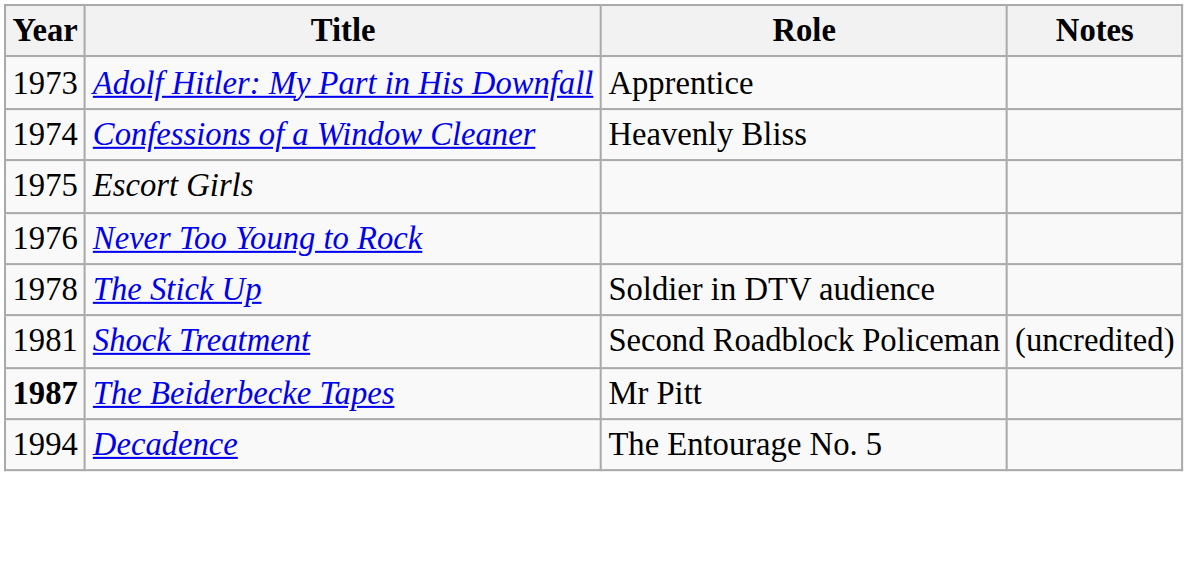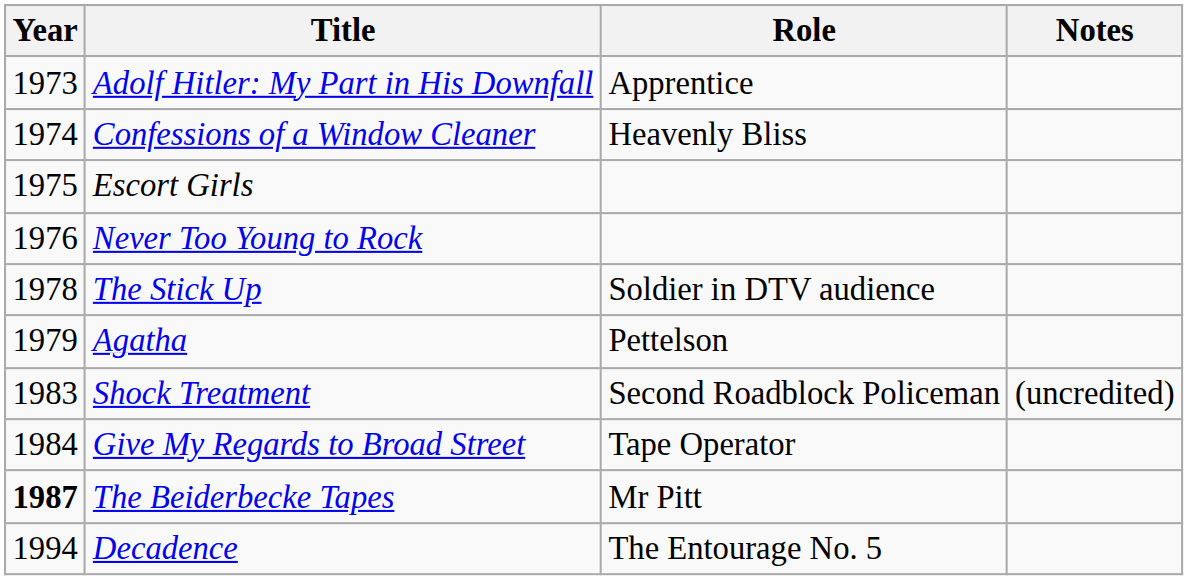 <table class="wikitable">
 <tr>
 <th>Year</th>
 <th>Title</th>
 <th>Role</th>
 <th>Notes</th>
 </tr>
 <tr>
 <td>1973</td>
 <td><em><a href='#'>Adolf Hitler: My Part in His Downfall</a></em></td>
 <td>Apprentice</td>
 <td></td>
 </tr>
 <tr>
 <td>1974</td>
 <td><em><a href='#'>Confessions of a Window Cleaner</a></em></td>
 <td>Heavenly Bliss</td>
 <td></td>
 </tr>
 <tr>
 <td>1975</td>
 <td><em>Escort Girls</em></td>
 <td></td>
 <td></td>
 </tr>
 <tr>
 <td>1976</td>
 <td><em><a href='#'>Never Too Young to Rock</a></em></td>
 <td></td>
 <td></td>
 </tr>
 <tr>
 <td>1978</td>
 <td><em><a href='#'>The Stick Up</a></em></td>
 <td>Soldier in DTV audience</td>
 <td></td>
 </tr>
 <tr>
-<td>1981</td>
+<td>1979</td>
+<td><em><a href='#'>Agatha</a></em></td>
+<td>Pettelson</td>
+<td></td>
+</tr>
+<tr>
+<td>1983</td>
 <td><em><a href='#'>Shock Treatment</a></em></td>
 <td>Second Roadblock Policeman</td>
 <td>(uncredited)</td>
+</tr>
+<tr>
+<td>1984</td>
+<td><em><a href='#'>Give My Regards to Broad Street</a></em></td>
+<td>Tape Operator</td>
+<td></td>
 </tr>
 <tr>
 <td><strong>1987</strong></td>
 <td><em><a href='#'>The Beiderbecke Tapes</a></em></td>
 <td>Mr Pitt</td>
 <td></td>
 </tr>
 <tr>
 <td>1994</td>
 <td><em><a href='#'>Decadence</a></em></td>
 <td>The Entourage No. 5</td>
 <td></td>
 </tr>
 </table>
